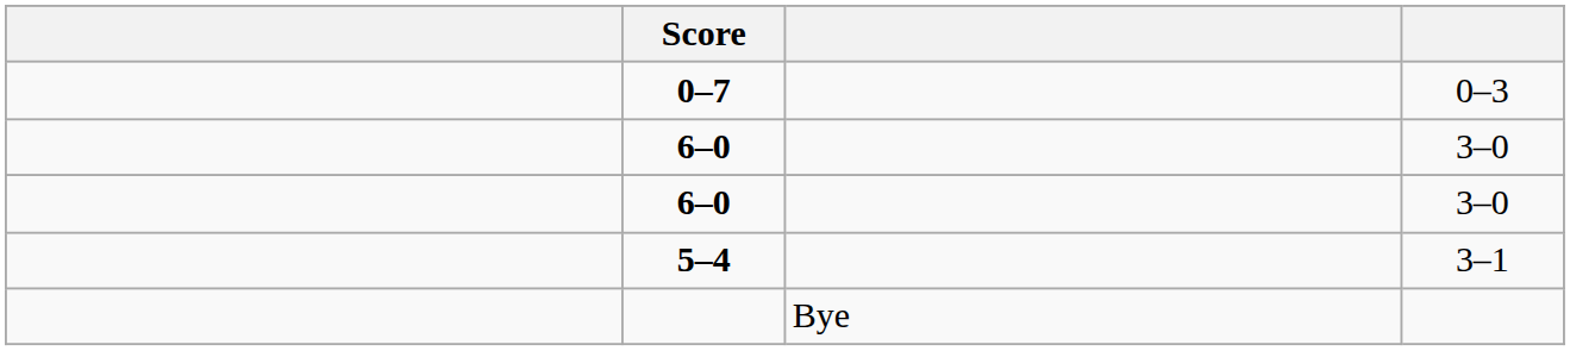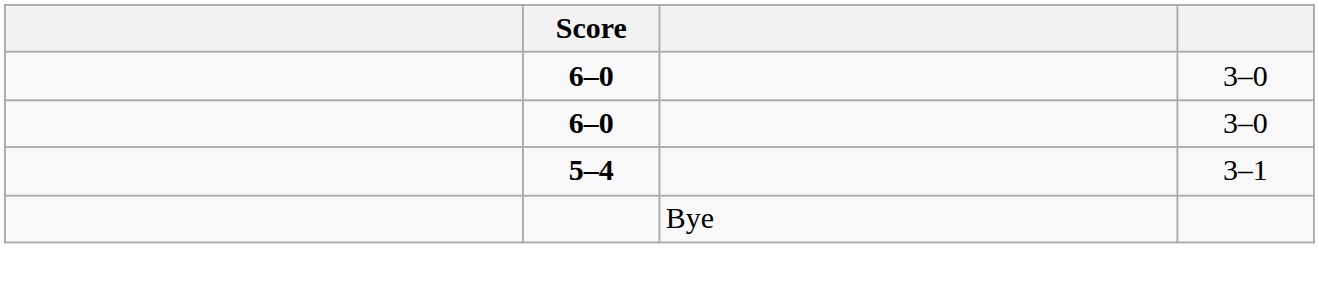 <table class="wikitable" style="text-align: center; ">
 <tr>
 <th align="right" width="270"></th>
 <th width="65">Score</th>
 <th align="left" width="270"></th>
 <th width="65"></th>
-</tr>
-<tr>
-<td align="left"></td>
-<td><strong>0–7</strong></td>
-<td align="left"><strong></strong></td>
-<td>0–3 <strong></strong></td>
 </tr>
 <tr>
 <td align="left"><strong></strong></td>
 <td><strong>6–0</strong></td>
 <td align="left"></td>
 <td>3–0 <strong></strong></td>
 </tr>
 <tr>
 <td align="left"><strong></strong></td>
 <td><strong>6–0</strong></td>
 <td align="left"></td>
 <td>3–0 <strong></strong></td>
 </tr>
 <tr>
 <td align="left"><strong></strong></td>
 <td><strong>5–4</strong></td>
 <td align="left"></td>
 <td>3–1 <strong></strong></td>
 </tr>
 <tr>
 <td align="left"><strong></strong></td>
 <td></td>
 <td align="left">Bye</td>
 <td></td>
 </tr>
 </table>
